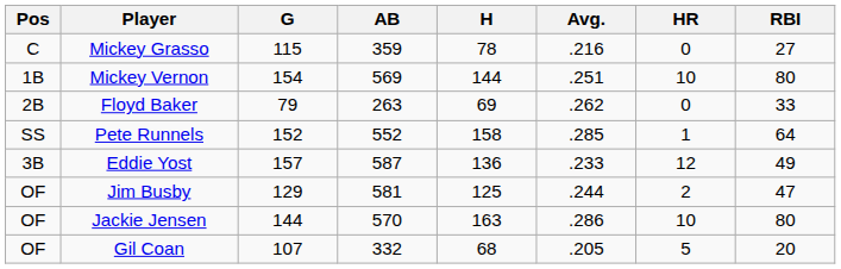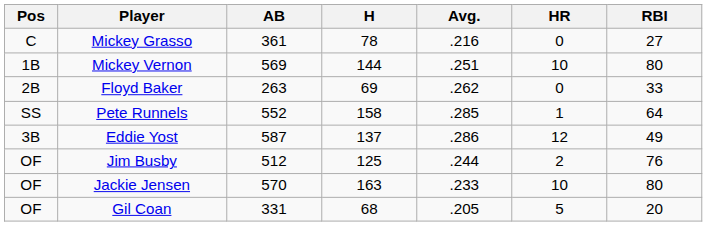 <table class="wikitable sortable">
 <tr>
 <th bgcolor="#DDDDFF" width="5%">Pos</th>
 <th bgcolor="#DDDDFF" width="16%">Player</th>
-<th bgcolor="#DDDDFF" width="9%">G</th>
 <th bgcolor="#DDDDFF" width="9%">AB</th>
 <th bgcolor="#DDDDFF" width="9%">H</th>
 <th bgcolor="#DDDDFF" width="9%">Avg.</th>
 <th bgcolor="#DDDDFF" width="9%">HR</th>
 <th bgcolor="#DDDDFF" width="9%">RBI</th>
 </tr>
 <tr align="center">
 <td>C</td>
 <td><a href='#'>Mickey Grasso</a></td>
-<td>115</td>
-<td>359</td>
+<td>361</td>
 <td>78</td>
 <td>.216</td>
 <td>0</td>
 <td>27</td>
 </tr>
 <tr align="center">
 <td>1B</td>
 <td><a href='#'>Mickey Vernon</a></td>
-<td>154</td>
 <td>569</td>
 <td>144</td>
 <td>.251</td>
 <td>10</td>
 <td>80</td>
 </tr>
 <tr align="center">
 <td>2B</td>
 <td><a href='#'>Floyd Baker</a></td>
-<td>79</td>
 <td>263</td>
 <td>69</td>
 <td>.262</td>
 <td>0</td>
 <td>33</td>
 </tr>
 <tr align="center">
 <td>SS</td>
 <td><a href='#'>Pete Runnels</a></td>
-<td>152</td>
 <td>552</td>
 <td>158</td>
 <td>.285</td>
 <td>1</td>
 <td>64</td>
 </tr>
 <tr align="center">
 <td>3B</td>
 <td><a href='#'>Eddie Yost</a></td>
-<td>157</td>
 <td>587</td>
-<td>136</td>
-<td>.233</td>
+<td>137</td>
+<td>.286</td>
 <td>12</td>
 <td>49</td>
 </tr>
 <tr align="center">
 <td>OF</td>
 <td><a href='#'>Jim Busby</a></td>
-<td>129</td>
-<td>581</td>
+<td>512</td>
 <td>125</td>
 <td>.244</td>
 <td>2</td>
-<td>47</td>
+<td>76</td>
 </tr>
 <tr align="center">
 <td>OF</td>
 <td><a href='#'>Jackie Jensen</a></td>
-<td>144</td>
 <td>570</td>
 <td>163</td>
-<td>.286</td>
+<td>.233</td>
 <td>10</td>
 <td>80</td>
 </tr>
 <tr align="center">
 <td>OF</td>
 <td><a href='#'>Gil Coan</a></td>
-<td>107</td>
-<td>332</td>
+<td>331</td>
 <td>68</td>
 <td>.205</td>
 <td>5</td>
 <td>20</td>
 </tr>
 </table>
